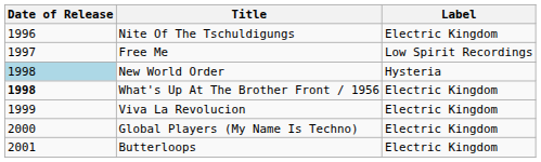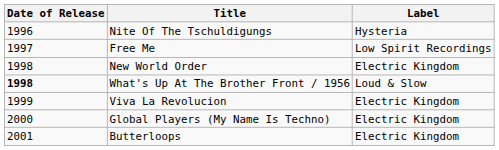 <table class="wikitable">
 <tr>
 <th>Date of Release</th>
 <th>Title</th>
 <th>Label</th>
 </tr>
 <tr>
 <td>1996</td>
 <td>Nite Of The Tschuldigungs</td>
-<td>Electric Kingdom</td>
+<td>Hysteria</td>
 </tr>
 <tr>
 <td>1997</td>
 <td>Free Me</td>
 <td>Low Spirit Recordings</td>
 </tr>
 <tr>
-<td style="background: lightblue;">1998</td>
+<td>1998</td>
 <td>New World Order</td>
-<td>Hysteria</td>
+<td>Electric Kingdom</td>
 </tr>
 <tr>
 <td><strong>1998</strong></td>
 <td>What's Up At The Brother Front / 1956</td>
-<td>Electric Kingdom</td>
+<td>Loud & Slow</td>
 </tr>
 <tr>
 <td>1999</td>
 <td>Viva La Revolucion</td>
 <td>Electric Kingdom</td>
 </tr>
 <tr>
 <td>2000</td>
 <td>Global Players (My Name Is Techno)</td>
 <td>Electric Kingdom</td>
 </tr>
 <tr>
 <td>2001</td>
 <td>Butterloops</td>
 <td>Electric Kingdom</td>
 </tr>
 </table>
